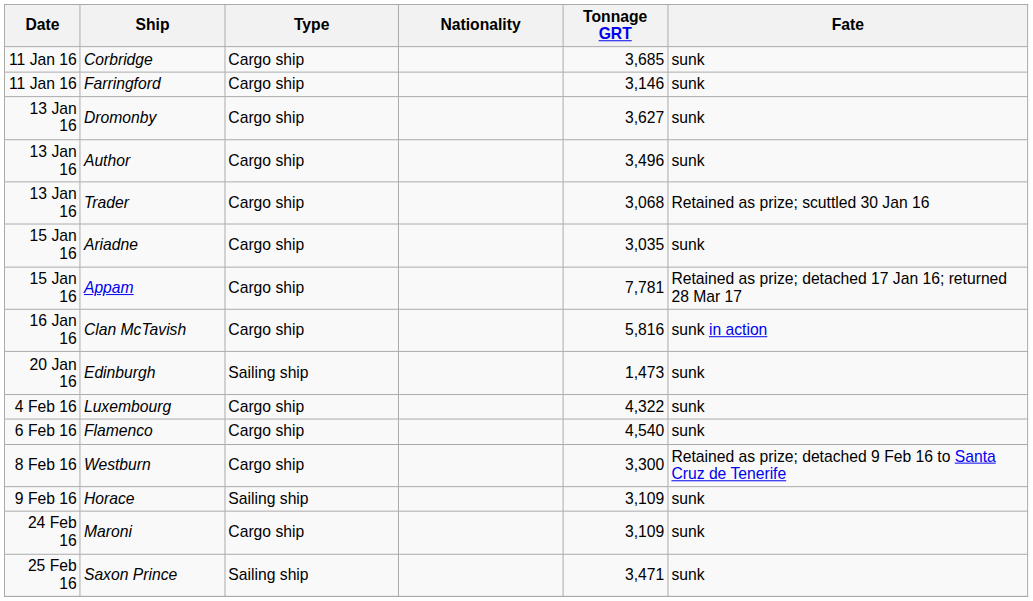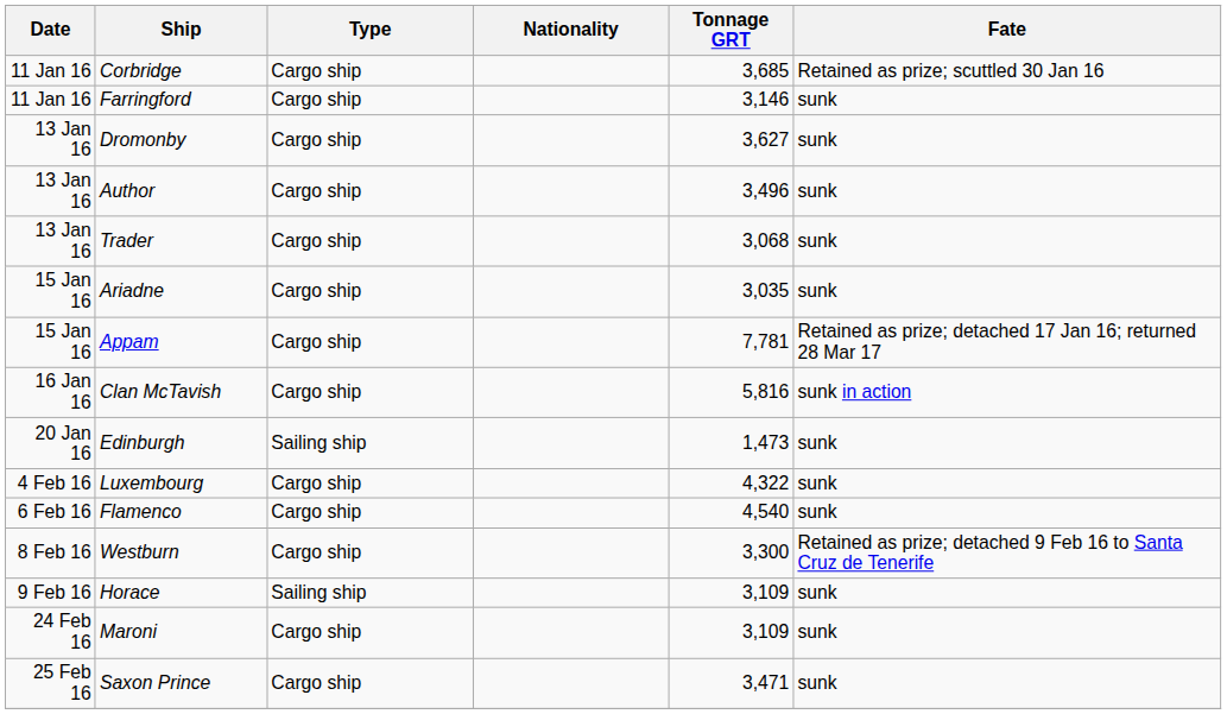 <table class="wikitable">
 <tr>
 </tr>
 <tr>
 <th scope="col" width="70px">Date</th>
 <th scope="col" width="140px">Ship</th>
 <th scope="col" width="170px">Type</th>
 <th scope="col" width="160px">Nationality</th>
 <th scope="col" width="100px">Tonnage <a href='#'>GRT</a></th>
 <th scope="col" width="360px">Fate</th>
 </tr>
 <tr>
 <td align="right">11 Jan 16</td>
 <td><em>Corbridge</em></td>
 <td>Cargo ship</td>
 <td></td>
 <td align="right">3,685</td>
-<td>sunk</td>
+<td>Retained as prize; scuttled 30 Jan 16</td>
 </tr>
 <tr>
 <td align="right">11 Jan 16</td>
 <td><em>Farringford</em></td>
 <td>Cargo ship</td>
 <td></td>
 <td align="right">3,146</td>
 <td>sunk</td>
 </tr>
 <tr>
 <td align="right">13 Jan 16</td>
 <td><em>Dromonby</em></td>
 <td>Cargo ship</td>
 <td></td>
 <td align="right">3,627</td>
 <td>sunk</td>
 </tr>
 <tr>
 <td align="right">13 Jan 16</td>
 <td><em>Author</em></td>
 <td>Cargo ship</td>
 <td></td>
 <td align="right">3,496</td>
 <td>sunk</td>
 </tr>
 <tr>
 <td align="right">13 Jan 16</td>
 <td><em>Trader</em></td>
 <td>Cargo ship</td>
 <td></td>
 <td align="right">3,068</td>
-<td>Retained as prize; scuttled 30 Jan 16</td>
+<td>sunk</td>
 </tr>
 <tr>
 <td align="right">15 Jan 16</td>
 <td><em>Ariadne</em></td>
 <td>Cargo ship</td>
 <td></td>
 <td align="right">3,035</td>
 <td>sunk</td>
 </tr>
 <tr>
 <td align="right">15 Jan 16</td>
 <td><a href='#'><em>Appam</em></a></td>
 <td>Cargo ship</td>
 <td></td>
 <td align="right">7,781</td>
 <td>Retained as prize; detached 17 Jan 16; returned 28 Mar 17</td>
 </tr>
 <tr>
 <td align="right">16 Jan 16</td>
 <td><em>Clan McTavish</em></td>
 <td>Cargo ship</td>
 <td></td>
 <td align="right">5,816</td>
 <td>sunk <a href='#'>in action</a></td>
 </tr>
 <tr>
 <td align="right">20 Jan 16</td>
 <td><em>Edinburgh</em></td>
 <td>Sailing ship</td>
 <td></td>
 <td align="right">1,473</td>
 <td>sunk</td>
 </tr>
 <tr>
 <td align="right">4 Feb 16</td>
 <td><em>Luxembourg</em></td>
 <td>Cargo ship</td>
 <td></td>
 <td align="right">4,322</td>
 <td>sunk</td>
 </tr>
 <tr>
 <td align="right">6 Feb 16</td>
 <td><em>Flamenco</em></td>
 <td>Cargo ship</td>
 <td></td>
 <td align="right">4,540</td>
 <td>sunk</td>
 </tr>
 <tr>
 <td align="right">8 Feb 16</td>
 <td><em>Westburn</em></td>
 <td>Cargo ship</td>
 <td></td>
 <td align="right">3,300</td>
 <td>Retained as prize; detached 9 Feb 16 to <a href='#'>Santa Cruz de Tenerife</a></td>
 </tr>
 <tr>
 <td align="right">9 Feb 16</td>
 <td><em>Horace</em></td>
 <td>Sailing ship</td>
 <td></td>
 <td align="right">3,109</td>
 <td>sunk</td>
 </tr>
 <tr>
 <td align="right">24 Feb 16</td>
 <td><em>Maroni</em></td>
 <td>Cargo ship</td>
 <td></td>
 <td align="right">3,109</td>
 <td>sunk</td>
 </tr>
 <tr>
 <td align="right">25 Feb 16</td>
 <td><em>Saxon Prince</em></td>
-<td>Sailing ship</td>
+<td>Cargo ship</td>
 <td></td>
 <td align="right">3,471</td>
 <td>sunk</td>
 </tr>
 <tr>
 </tr>
 </table>
